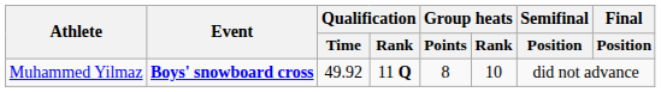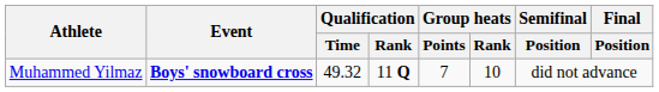 <table class="wikitable" style="font-size:90%">
 <tr>
 <th rowspan="2">Athlete</th>
 <th rowspan="2">Event</th>
 <th colspan=2>Qualification</th>
 <th colspan=2>Group heats</th>
 <th>Semifinal</th>
 <th>Final</th>
 </tr>
 <tr style="font-size:95%">
 <th>Time</th>
 <th>Rank</th>
 <th>Points</th>
 <th>Rank</th>
 <th>Position</th>
 <th>Position</th>
 </tr>
 <tr align=center>
 <td align=left><a href='#'>Muhammed Yilmaz</a></td>
 <td align=left><strong><a href='#'>Boys' snowboard cross</a></strong></td>
-<td>49.92</td>
+<td>49.32</td>
 <td>11 <strong>Q</strong></td>
-<td>8</td>
+<td>7</td>
 <td>10</td>
 <td colspan=2>did not advance</td>
 </tr>
 </table>
